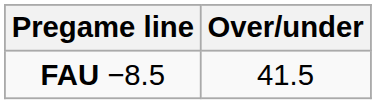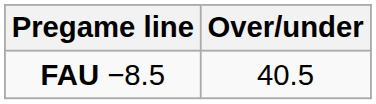 <table class="wikitable">
 <tr align="center">
 <th style=>Pregame line</th>
 <th style=>Over/under</th>
 </tr>
 <tr align="center">
 <td><strong>FAU</strong> −8.5</td>
-<td>41.5</td>
+<td>40.5</td>
 </tr>
 </table>
